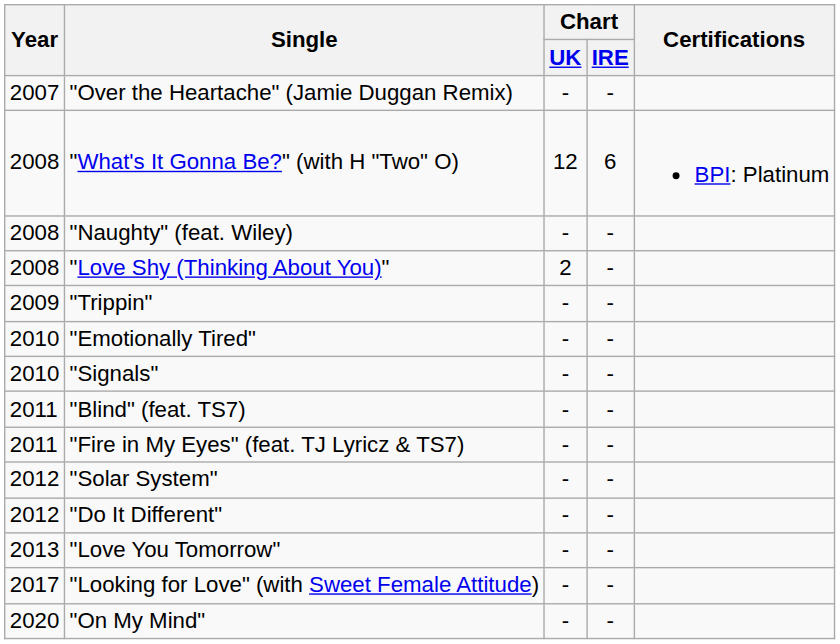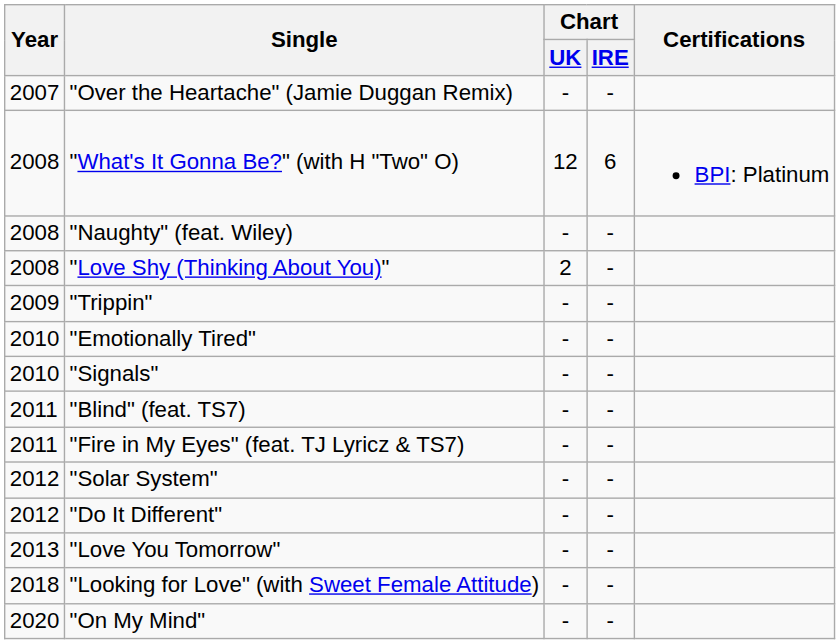 <table class="wikitable">
 <tr>
 <th rowspan="2">Year</th>
 <th rowspan="2">Single</th>
 <th colspan="2">Chart</th>
 <th rowspan="2">Certifications</th>
 </tr>
 <tr>
 <th align="center"><a href='#'>UK</a></th>
 <th align="center"><a href='#'>IRE</a></th>
 </tr>
 <tr>
 <td rowspan="1">2007</td>
 <td>"Over the Heartache" (Jamie Duggan Remix)</td>
 <td align="center">-</td>
 <td align="center">-</td>
 <td></td>
 </tr>
 <tr>
 <td rowspan="1">2008</td>
 <td>"<a href='#'>What's It Gonna Be?</a>" (with H "Two" O)</td>
 <td align="center">12</td>
 <td align="center">6</td>
 <td><br><ul><li><a href='#'>BPI</a>: Platinum</li></ul></td>
 </tr>
 <tr>
 <td rowspan="1">2008</td>
 <td>"Naughty" (feat. Wiley)</td>
 <td align="center">-</td>
 <td align="center">-</td>
 <td></td>
 </tr>
 <tr>
 <td rowspan="1">2008</td>
 <td>"<a href='#'>Love Shy (Thinking About You)</a>"</td>
 <td align="center">2</td>
 <td align="center">-</td>
 <td></td>
 </tr>
 <tr>
 <td rowspan="1">2009</td>
 <td>"Trippin"</td>
 <td align="center">-</td>
 <td align="center">-</td>
 <td></td>
 </tr>
 <tr>
 <td rowspan="1">2010</td>
 <td>"Emotionally Tired"</td>
 <td align="center">-</td>
 <td align="center">-</td>
 <td></td>
 </tr>
 <tr>
 <td rowspan="1">2010</td>
 <td>"Signals"</td>
 <td align="center">-</td>
 <td align="center">-</td>
 <td></td>
 </tr>
 <tr>
 <td rowspan="1">2011</td>
 <td>"Blind" (feat. TS7)</td>
 <td align="center">-</td>
 <td align="center">-</td>
 <td></td>
 </tr>
 <tr>
 <td rowspan="1">2011</td>
 <td>"Fire in My Eyes" (feat. TJ Lyricz & TS7)</td>
 <td align="center">-</td>
 <td align="center">-</td>
 <td></td>
 </tr>
 <tr>
 <td rowspan="1">2012</td>
 <td>"Solar System"</td>
 <td align="center">-</td>
 <td align="center">-</td>
 <td></td>
 </tr>
 <tr>
 <td rowspan="1">2012</td>
 <td>"Do It Different"</td>
 <td align="center">-</td>
 <td align="center">-</td>
 <td></td>
 </tr>
 <tr>
 <td rowspan="1">2013</td>
 <td>"Love You Tomorrow"</td>
 <td align="center">-</td>
 <td align="center">-</td>
 <td></td>
 </tr>
 <tr>
-<td rowspan"1">2017</td>
+<td rowspan"1">2018</td>
 <td>"Looking for Love" <span>(with <a href='#'>Sweet Female Attitude</a>)</span></td>
 <td align="center">-</td>
 <td align="center">-</td>
 <td></td>
 </tr>
 <tr>
 <td rowspan"1">2020</td>
 <td>"On My Mind"</td>
 <td align="center">-</td>
 <td align="center">-</td>
 <td></td>
 </tr>
 </table>
